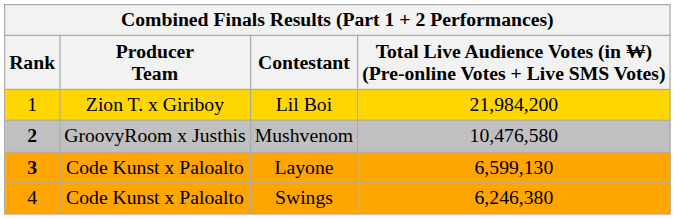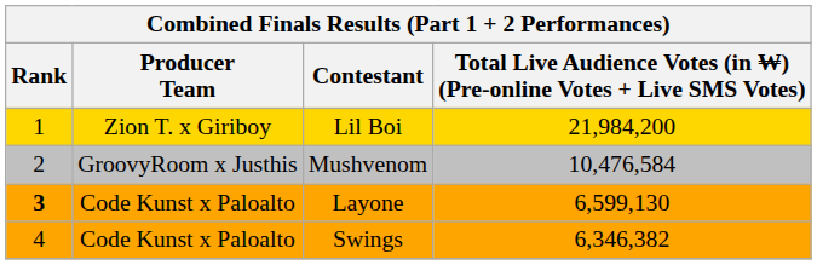 <table class="wikitable" style="text-align:center" border="2">
 <tr>
 <th colspan="4">Combined Finals Results (Part 1 + 2 Performances)</th>
 </tr>
 <tr>
 <th>Rank</th>
 <th>Producer <br> Team</th>
 <th>Contestant</th>
 <th>Total Live Audience Votes (in ₩)<br>(Pre-online Votes + Live SMS Votes)</th>
 </tr>
 <tr>
 <td style="background:gold">1</td>
 <td style="background:gold">Zion T. x Giriboy</td>
 <td style="background:gold">Lil Boi</td>
 <td style="background:gold">21,984,200</td>
 </tr>
 <tr>
-<td style="background:silver"><strong>2</strong></td>
+<td style="background:silver">2</td>
 <td style="background:silver">GroovyRoom x Justhis</td>
 <td style="background:silver">Mushvenom</td>
-<td style="background:silver">10,476,580</td>
+<td style="background:silver">10,476,584</td>
 </tr>
 <tr>
 <td style="background:orange"><strong>3</strong></td>
 <td style="background:orange">Code Kunst x Paloalto</td>
 <td style="background:orange">Layone</td>
 <td style="background:orange">6,599,130</td>
 </tr>
 <tr>
 <td style="background:orange">4</td>
 <td style="background:orange">Code Kunst x Paloalto</td>
 <td style="background:orange">Swings</td>
-<td style="background:orange">6,246,380</td>
+<td style="background:orange">6,346,382</td>
 </tr>
 <tr>
 </tr>
 </table>
